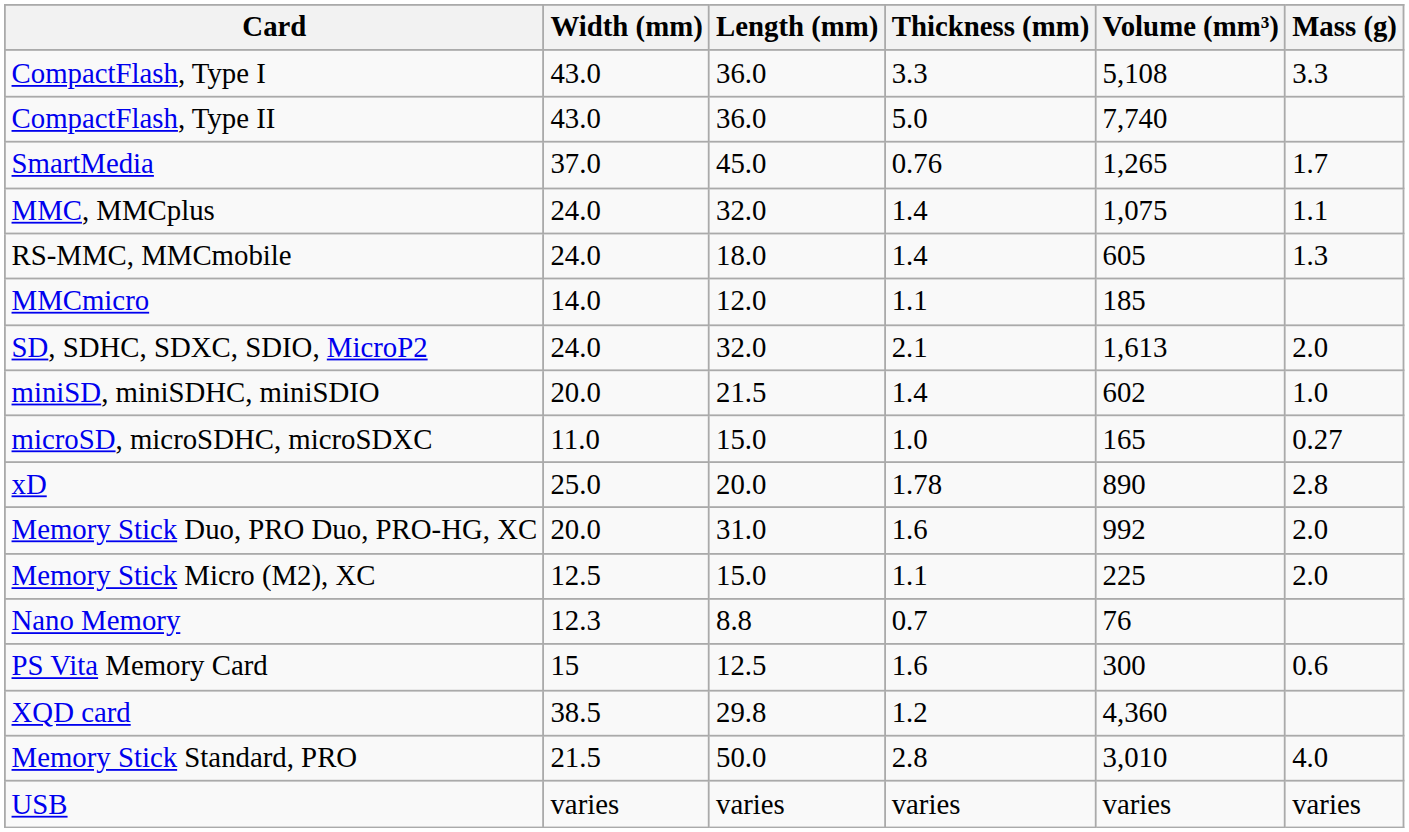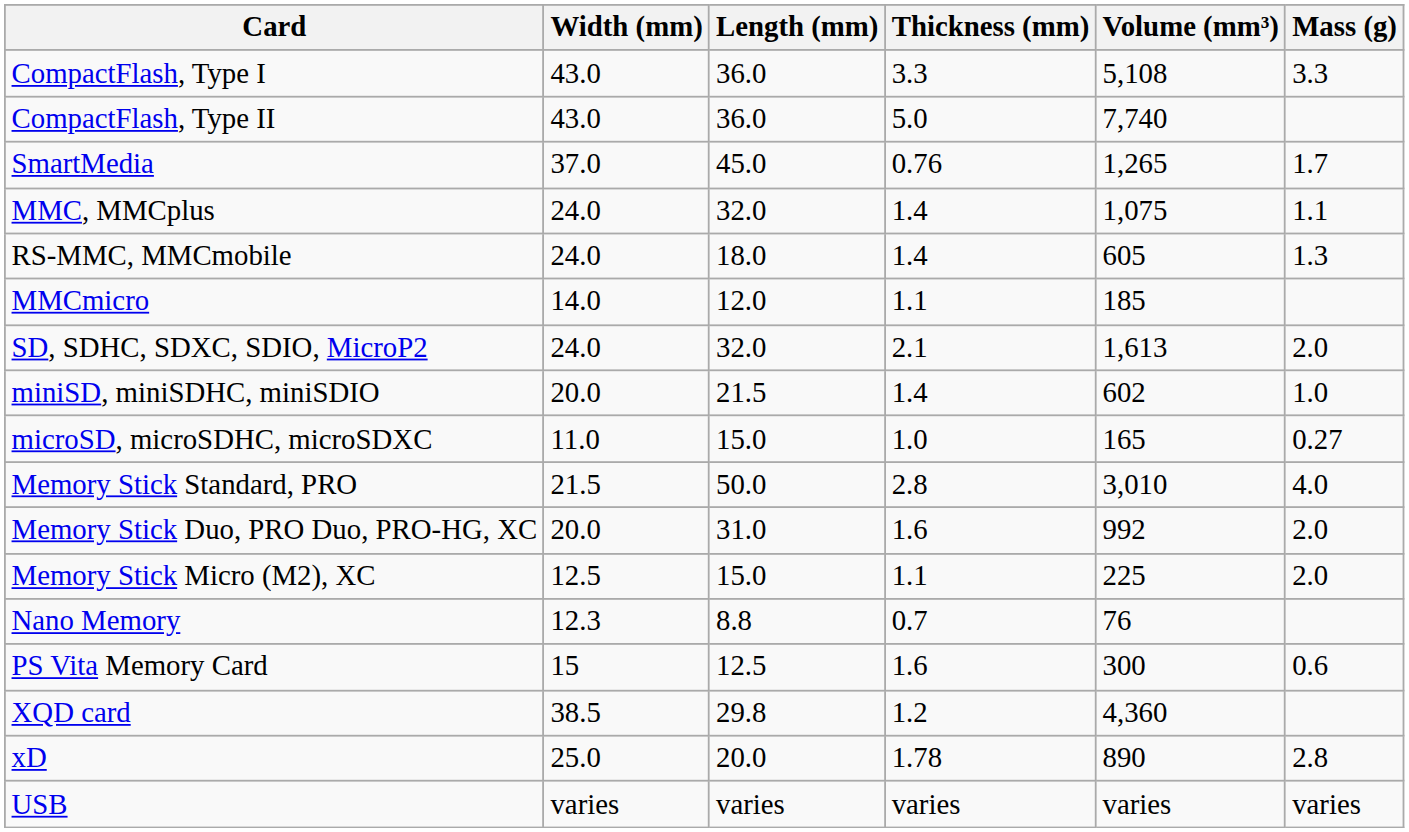 <table class="wikitable sortable">
 <tr>
 <th>Card</th>
 <th>Width (mm)</th>
 <th>Length (mm)</th>
 <th>Thickness (mm)</th>
 <th>Volume (mm³)</th>
 <th>Mass (g)</th>
 </tr>
 <tr>
 <td><a href='#'>CompactFlash</a>, Type I</td>
 <td>43.0</td>
 <td>36.0</td>
 <td>3.3</td>
 <td>5,108</td>
 <td>3.3</td>
 </tr>
 <tr>
 <td><a href='#'>CompactFlash</a>, Type II</td>
 <td>43.0</td>
 <td>36.0</td>
 <td>5.0</td>
 <td>7,740</td>
 <td></td>
 </tr>
 <tr>
 <td><a href='#'>SmartMedia</a></td>
 <td>37.0</td>
 <td>45.0</td>
 <td>0.76</td>
 <td>1,265</td>
 <td>1.7</td>
 </tr>
 <tr>
 <td><a href='#'>MMC</a>, MMCplus</td>
 <td>24.0</td>
 <td>32.0</td>
 <td>1.4</td>
 <td>1,075</td>
 <td>1.1</td>
 </tr>
 <tr>
 <td>RS-MMC, MMCmobile</td>
 <td>24.0</td>
 <td>18.0</td>
 <td>1.4</td>
 <td>605</td>
 <td>1.3</td>
 </tr>
 <tr>
 <td><a href='#'>MMCmicro</a></td>
 <td>14.0</td>
 <td>12.0</td>
 <td>1.1</td>
 <td>185</td>
 <td></td>
 </tr>
 <tr>
 <td><a href='#'>SD</a>, SDHC, SDXC, SDIO, <a href='#'>MicroP2</a></td>
 <td>24.0</td>
 <td>32.0</td>
 <td>2.1</td>
 <td>1,613</td>
 <td>2.0</td>
 </tr>
 <tr>
 <td><a href='#'>miniSD</a>, miniSDHC, miniSDIO</td>
 <td>20.0</td>
 <td>21.5</td>
 <td>1.4</td>
 <td>602</td>
 <td>1.0</td>
 </tr>
 <tr>
 <td><a href='#'>microSD</a>, microSDHC, microSDXC</td>
 <td>11.0</td>
 <td>15.0</td>
 <td>1.0</td>
 <td>165</td>
 <td>0.27</td>
 </tr>
 <tr>
-<td><a href='#'>xD</a></td>
-<td>25.0</td>
-<td>20.0</td>
-<td>1.78</td>
-<td>890</td>
+<td><a href='#'>Memory Stick</a> Standard, PRO</td>
+<td>21.5</td>
+<td>50.0</td>
 <td>2.8</td>
+<td>3,010</td>
+<td>4.0</td>
 </tr>
 <tr>
 <td><a href='#'>Memory Stick</a> Duo, PRO Duo, PRO-HG, XC</td>
 <td>20.0</td>
 <td>31.0</td>
 <td>1.6</td>
 <td>992</td>
 <td>2.0</td>
 </tr>
 <tr>
 <td><a href='#'>Memory Stick</a> Micro (M2), XC</td>
 <td>12.5</td>
 <td>15.0</td>
 <td>1.1</td>
 <td>225</td>
 <td>2.0</td>
 </tr>
 <tr>
 <td><a href='#'>Nano Memory</a></td>
 <td>12.3</td>
 <td>8.8</td>
 <td>0.7</td>
 <td>76</td>
 <td></td>
 </tr>
 <tr>
 <td><a href='#'>PS Vita</a> Memory Card</td>
 <td>15</td>
 <td>12.5</td>
 <td>1.6</td>
 <td>300</td>
 <td>0.6</td>
 </tr>
 <tr>
 <td><a href='#'>XQD card</a></td>
 <td>38.5</td>
 <td>29.8</td>
 <td>1.2</td>
 <td>4,360</td>
 <td></td>
 </tr>
 <tr>
-<td><a href='#'>Memory Stick</a> Standard, PRO</td>
-<td>21.5</td>
-<td>50.0</td>
+<td><a href='#'>xD</a></td>
+<td>25.0</td>
+<td>20.0</td>
+<td>1.78</td>
+<td>890</td>
 <td>2.8</td>
-<td>3,010</td>
-<td>4.0</td>
 </tr>
 <tr>
 <td><a href='#'>USB</a></td>
 <td>varies</td>
 <td>varies</td>
 <td>varies</td>
 <td>varies</td>
 <td>varies</td>
 </tr>
 </table>
